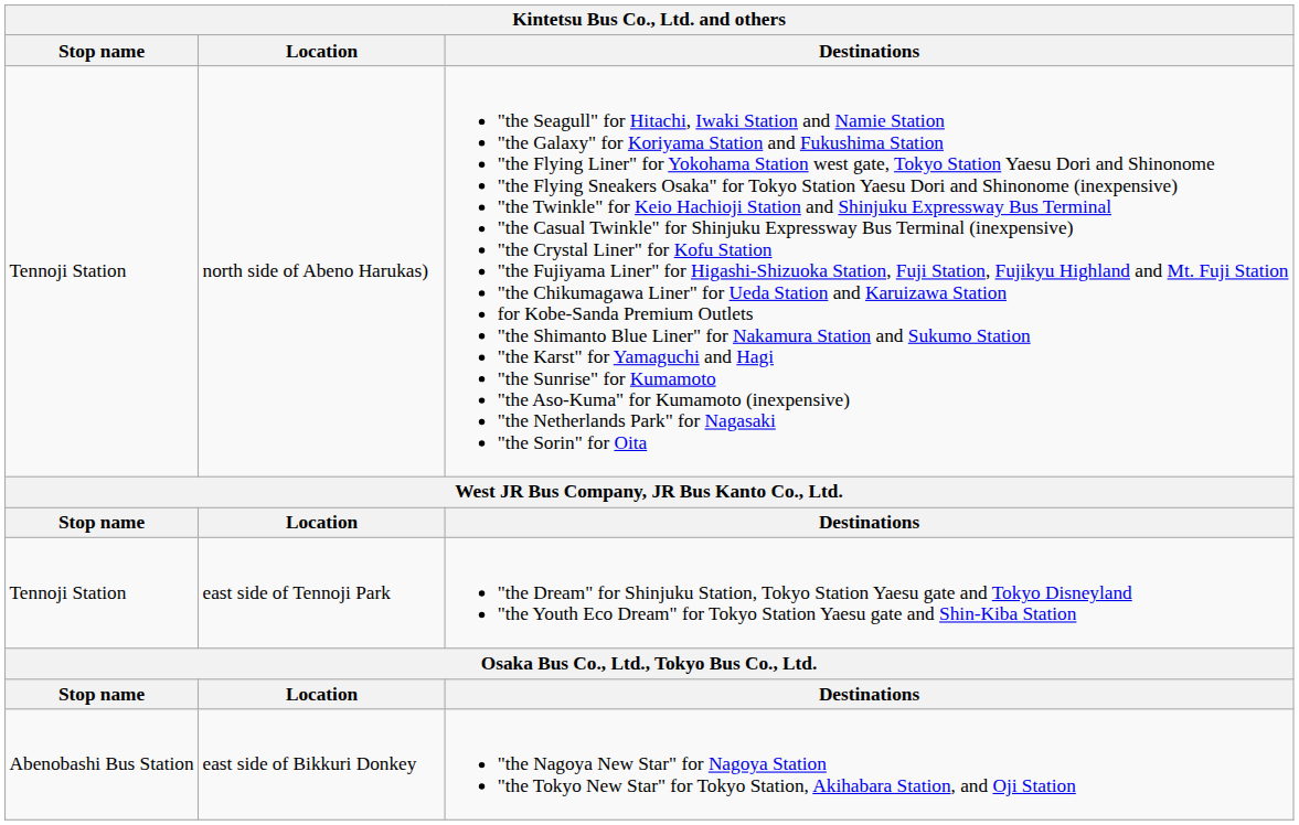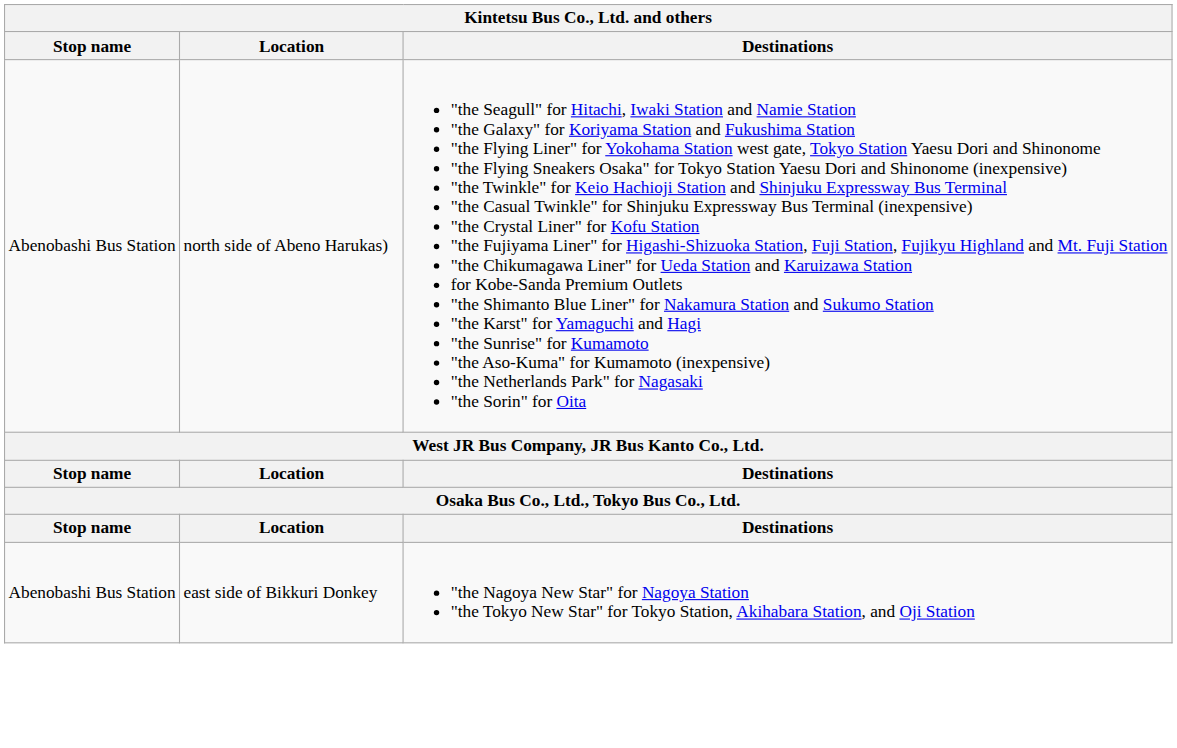 <table class="wikitable">
 <tr>
 <th colspan=3>Kintetsu Bus Co., Ltd. and others</th>
 </tr>
 <tr>
 <th>Stop name</th>
 <th>Location</th>
 <th>Destinations</th>
 </tr>
 <tr>
-<td>Tennoji Station</td>
+<td>Abenobashi Bus Station</td>
 <td width="200">north side of Abeno Harukas)</td>
 <td><br><ul><li>"the Seagull" for <a href='#'>Hitachi</a>, <a href='#'>Iwaki Station</a> and <a href='#'>Namie Station</a></li><li>"the Galaxy" for <a href='#'>Koriyama Station</a> and <a href='#'>Fukushima Station</a></li><li>"the Flying Liner" for <a href='#'>Yokohama Station</a> west gate, <a href='#'>Tokyo Station</a> Yaesu Dori and Shinonome</li><li>"the Flying Sneakers Osaka" for Tokyo Station Yaesu Dori and Shinonome (inexpensive)</li><li>"the Twinkle" for <a href='#'>Keio Hachioji Station</a> and <a href='#'>Shinjuku Expressway Bus Terminal</a></li><li>"the Casual Twinkle" for Shinjuku Expressway Bus Terminal (inexpensive)</li><li>"the Crystal Liner" for <a href='#'>Kofu Station</a></li><li>"the Fujiyama Liner" for <a href='#'>Higashi-Shizuoka Station</a>, <a href='#'>Fuji Station</a>, <a href='#'>Fujikyu Highland</a> and <a href='#'>Mt. Fuji Station</a></li><li>"the Chikumagawa Liner" for <a href='#'>Ueda Station</a> and <a href='#'>Karuizawa Station</a></li><li>for Kobe-Sanda Premium Outlets</li><li>"the Shimanto Blue Liner" for <a href='#'>Nakamura Station</a> and <a href='#'>Sukumo Station</a></li><li>"the Karst" for <a href='#'>Yamaguchi</a> and <a href='#'>Hagi</a></li><li>"the Sunrise" for <a href='#'>Kumamoto</a></li><li>"the Aso-Kuma" for Kumamoto (inexpensive)</li><li>"the Netherlands Park" for <a href='#'>Nagasaki</a></li><li>"the Sorin" for <a href='#'>Oita</a></li></ul></td>
 </tr>
 <tr>
 <th colspan=3>West JR Bus Company, JR Bus Kanto Co., Ltd.</th>
 </tr>
 <tr>
 <th>Stop name</th>
 <th>Location</th>
 <th>Destinations</th>
-</tr>
-<tr>
-<td>Tennoji Station</td>
-<td width="200">east side of Tennoji Park</td>
-<td><br><ul><li>"the Dream" for Shinjuku Station, Tokyo Station Yaesu gate and <a href='#'>Tokyo Disneyland</a></li><li>"the Youth Eco Dream" for Tokyo Station Yaesu gate and <a href='#'>Shin-Kiba Station</a></li></ul></td>
 </tr>
 <tr>
 <th colspan=3>Osaka Bus Co., Ltd., Tokyo Bus Co., Ltd.</th>
 </tr>
 <tr>
 <th>Stop name</th>
 <th>Location</th>
 <th>Destinations</th>
 </tr>
 <tr>
 <td>Abenobashi Bus Station</td>
 <td width="200">east side of Bikkuri Donkey</td>
 <td><br><ul><li>"the Nagoya New Star" for <a href='#'>Nagoya Station</a></li><li>"the Tokyo New Star" for Tokyo Station, <a href='#'>Akihabara Station</a>, and <a href='#'>Oji Station</a></li></ul></td>
 </tr>
 </table>
